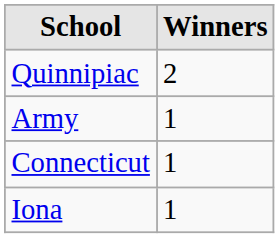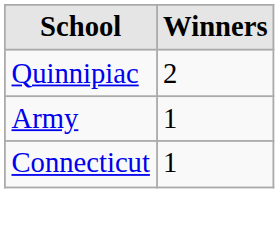 <table class="wikitable">
 <tr>
 <th style="background:#e5e5e5;">School</th>
 <th style="background:#e5e5e5;">Winners</th>
 </tr>
 <tr>
 <td><a href='#'>Quinnipiac</a></td>
 <td>2</td>
 </tr>
 <tr>
 <td><a href='#'>Army</a></td>
 <td>1</td>
 </tr>
 <tr>
 <td><a href='#'>Connecticut</a></td>
 <td>1</td>
 </tr>
-<tr>
-<td><a href='#'>Iona</a></td>
-<td>1</td>
-</tr>
 </table>
